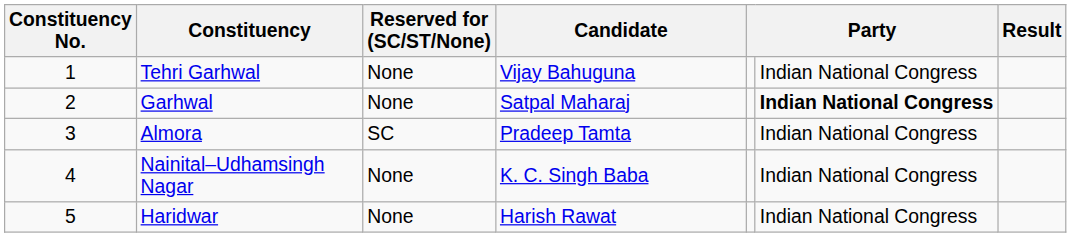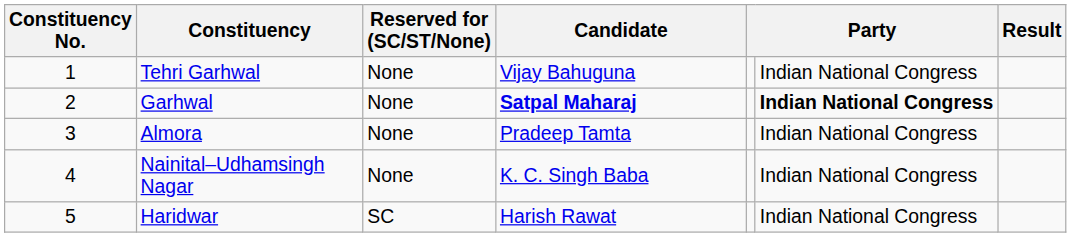 <table class= "wikitable sortable">
 <tr>
 <th>Constituency <br> No.</th>
 <th style="width:180px;">Constituency</th>
 <th>Reserved for<br>(SC/ST/None)</th>
 <th style="width:200px;">Candidate</th>
 <th colspan="2">Party</th>
 <th>Result</th>
 </tr>
 <tr>
 <td align="center">1</td>
 <td><a href='#'>Tehri Garhwal</a></td>
 <td>None</td>
 <td><a href='#'>Vijay Bahuguna</a></td>
 <td bgcolor=></td>
 <td>Indian National Congress</td>
 <td></td>
 </tr>
 <tr>
 <td align="center">2</td>
 <td><a href='#'>Garhwal</a></td>
 <td>None</td>
-<td><a href='#'>Satpal Maharaj</a></td>
+<td><strong><a href='#'>Satpal Maharaj</a></strong></td>
 <td bgcolor=></td>
 <td><strong>Indian National Congress</strong></td>
 <td></td>
 </tr>
 <tr>
 <td align="center">3</td>
 <td><a href='#'>Almora</a></td>
-<td>SC</td>
+<td>None</td>
 <td><a href='#'>Pradeep Tamta</a></td>
 <td bgcolor=></td>
 <td>Indian National Congress</td>
 <td></td>
 </tr>
 <tr>
 <td align="center">4</td>
 <td><a href='#'>Nainital–Udhamsingh Nagar</a></td>
 <td>None</td>
 <td><a href='#'>K. C. Singh Baba</a></td>
 <td bgcolor=></td>
 <td>Indian National Congress</td>
 <td></td>
 </tr>
 <tr>
 <td align="center">5</td>
 <td><a href='#'>Haridwar</a></td>
-<td>None</td>
+<td>SC</td>
 <td><a href='#'>Harish Rawat</a></td>
 <td bgcolor=></td>
 <td>Indian National Congress</td>
 <td></td>
 </tr>
 </table>
